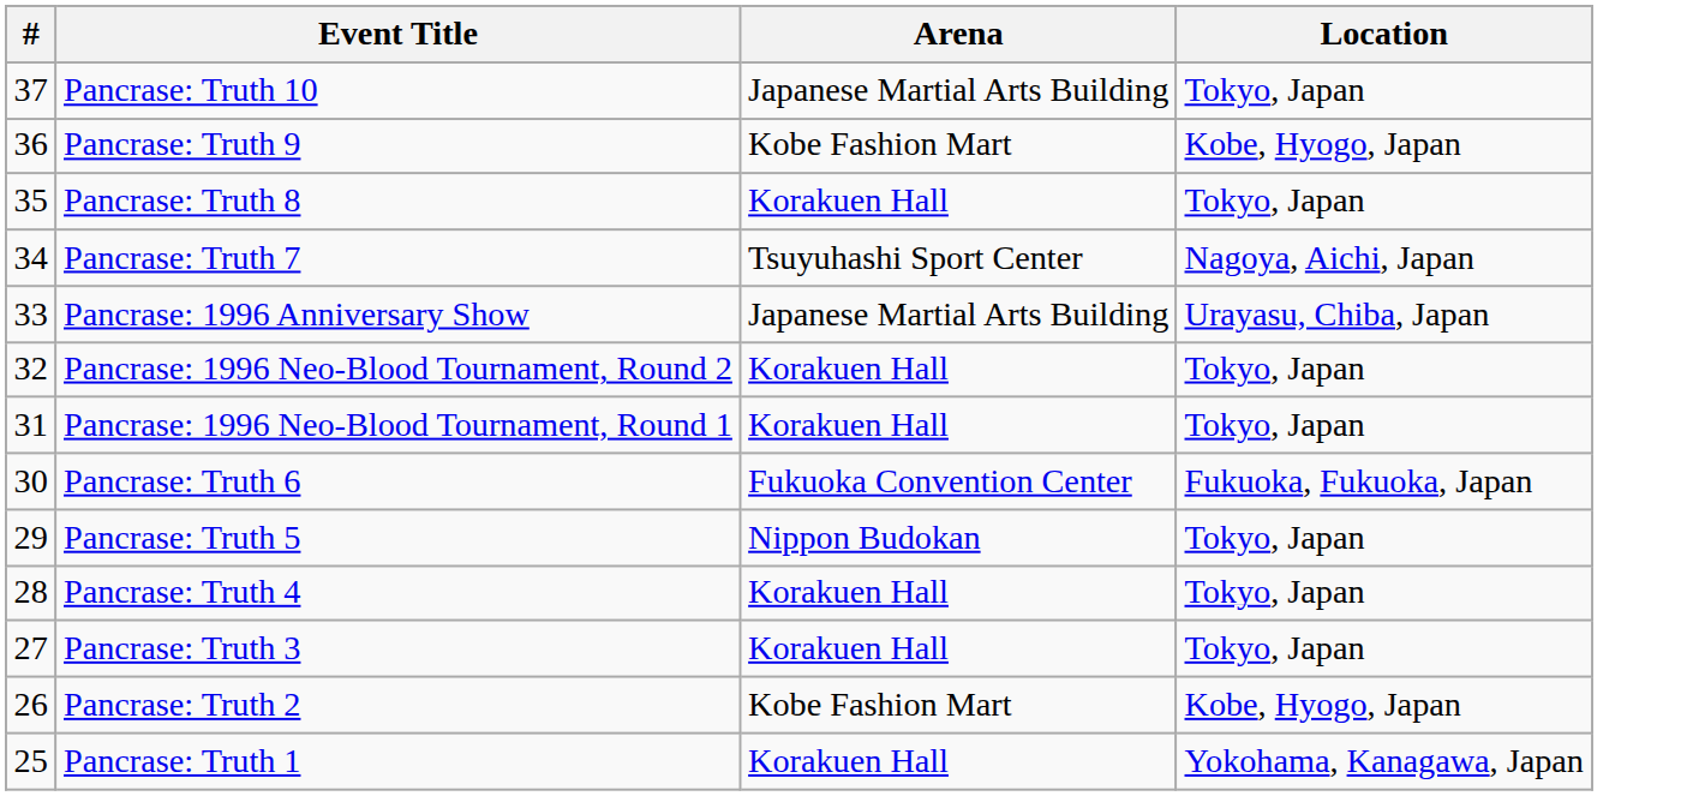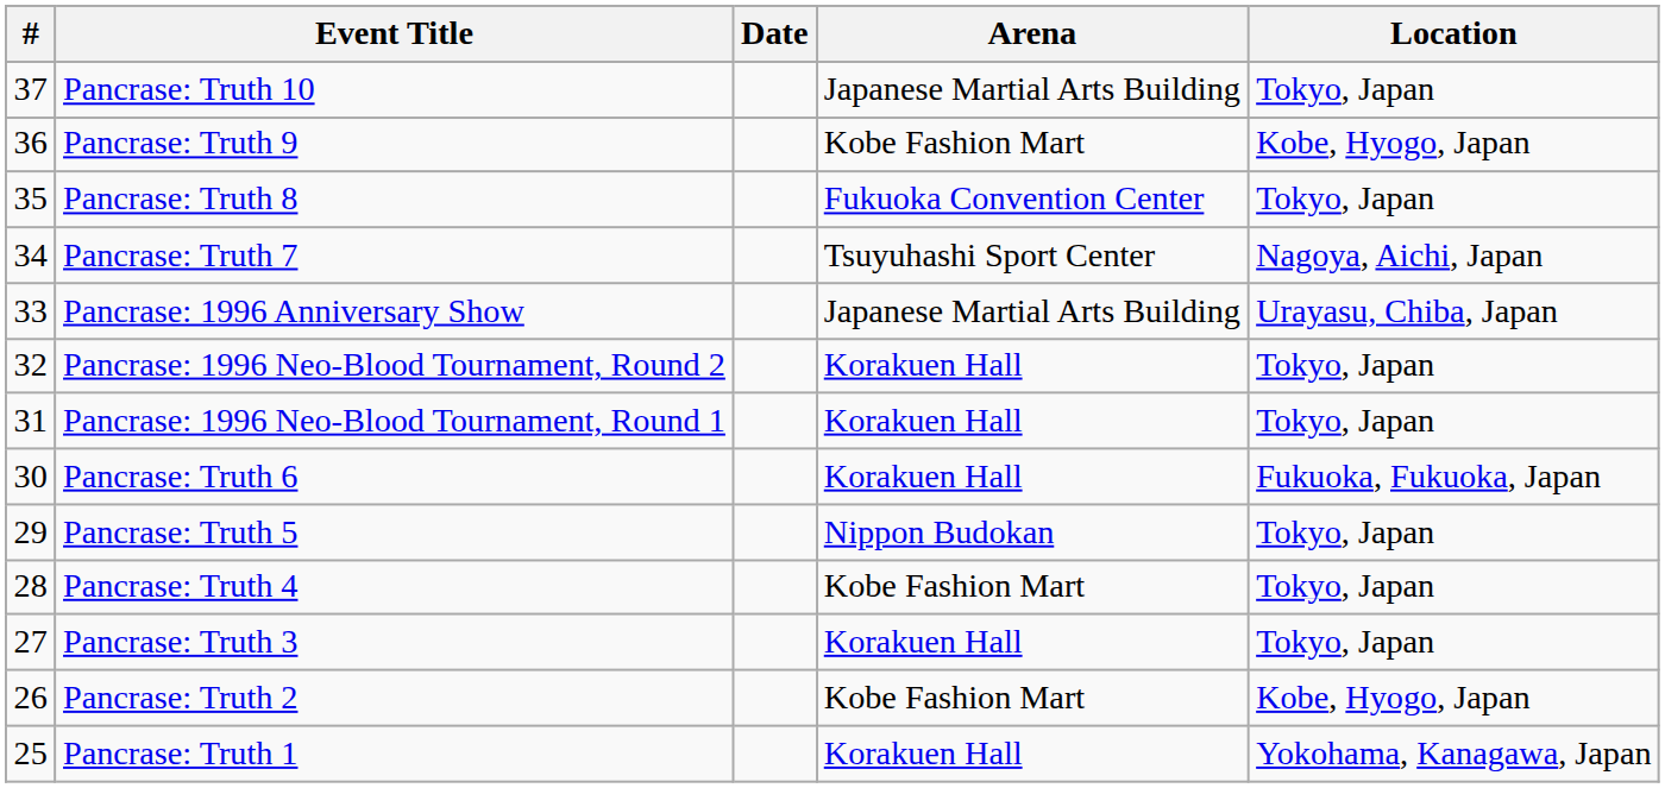 <table class="sortable wikitable succession-box" style="font-size:90%;">
 <tr>
 <th scope="col">#</th>
 <th scope="col">Event Title</th>
+<th scope="col">Date</th>
 <th scope="col">Arena</th>
 <th scope="col">Location</th>
 </tr>
 <tr>
 <td align=center>37</td>
 <td><a href='#'>Pancrase: Truth 10</a></td>
+<td></td>
 <td>Japanese Martial Arts Building</td>
 <td><a href='#'>Tokyo</a>, Japan</td>
 </tr>
 <tr>
 <td align=center>36</td>
 <td><a href='#'>Pancrase: Truth 9</a></td>
+<td></td>
 <td>Kobe Fashion Mart</td>
 <td><a href='#'>Kobe</a>, <a href='#'>Hyogo</a>, Japan</td>
 </tr>
 <tr>
 <td align=center>35</td>
 <td><a href='#'>Pancrase: Truth 8</a></td>
-<td><a href='#'>Korakuen Hall</a></td>
+<td></td>
+<td><a href='#'>Fukuoka Convention Center</a></td>
 <td><a href='#'>Tokyo</a>, Japan</td>
 </tr>
 <tr>
 <td align=center>34</td>
 <td><a href='#'>Pancrase: Truth 7</a></td>
+<td></td>
 <td>Tsuyuhashi Sport Center</td>
 <td><a href='#'>Nagoya</a>, <a href='#'>Aichi</a>, Japan</td>
 </tr>
 <tr>
 <td align=center>33</td>
 <td><a href='#'>Pancrase: 1996 Anniversary Show</a></td>
+<td></td>
 <td>Japanese Martial Arts Building</td>
 <td><a href='#'>Urayasu, Chiba</a>, Japan</td>
 </tr>
 <tr>
 <td align=center>32</td>
 <td><a href='#'>Pancrase: 1996 Neo-Blood Tournament, Round 2</a></td>
+<td></td>
 <td><a href='#'>Korakuen Hall</a></td>
 <td><a href='#'>Tokyo</a>, Japan</td>
 </tr>
 <tr>
 <td align=center>31</td>
 <td><a href='#'>Pancrase: 1996 Neo-Blood Tournament, Round 1</a></td>
+<td></td>
 <td><a href='#'>Korakuen Hall</a></td>
 <td><a href='#'>Tokyo</a>, Japan</td>
 </tr>
 <tr>
 <td align=center>30</td>
 <td><a href='#'>Pancrase: Truth 6</a></td>
-<td><a href='#'>Fukuoka Convention Center</a></td>
+<td></td>
+<td><a href='#'>Korakuen Hall</a></td>
 <td><a href='#'>Fukuoka</a>, <a href='#'>Fukuoka</a>, Japan</td>
 </tr>
 <tr>
 <td align=center>29</td>
 <td><a href='#'>Pancrase: Truth 5</a></td>
+<td></td>
 <td><a href='#'>Nippon Budokan</a></td>
 <td><a href='#'>Tokyo</a>, Japan</td>
 </tr>
 <tr>
 <td align=center>28</td>
 <td><a href='#'>Pancrase: Truth 4</a></td>
-<td><a href='#'>Korakuen Hall</a></td>
+<td></td>
+<td>Kobe Fashion Mart</td>
 <td><a href='#'>Tokyo</a>, Japan</td>
 </tr>
 <tr>
 <td align=center>27</td>
 <td><a href='#'>Pancrase: Truth 3</a></td>
+<td></td>
 <td><a href='#'>Korakuen Hall</a></td>
 <td><a href='#'>Tokyo</a>, Japan</td>
 </tr>
 <tr>
 <td align=center>26</td>
 <td><a href='#'>Pancrase: Truth 2</a></td>
+<td></td>
 <td>Kobe Fashion Mart</td>
 <td><a href='#'>Kobe</a>, <a href='#'>Hyogo</a>, Japan</td>
 </tr>
 <tr>
 <td align=center>25</td>
 <td><a href='#'>Pancrase: Truth 1</a></td>
+<td></td>
 <td><a href='#'>Korakuen Hall</a></td>
 <td><a href='#'>Yokohama</a>, <a href='#'>Kanagawa</a>, Japan</td>
 </tr>
 </table>
